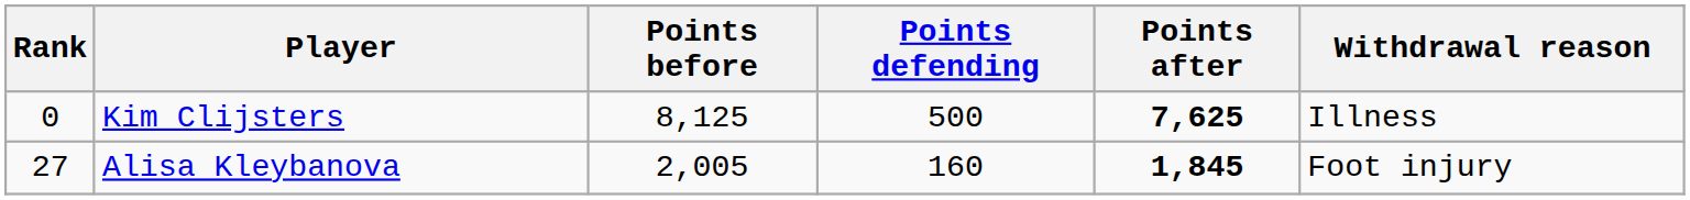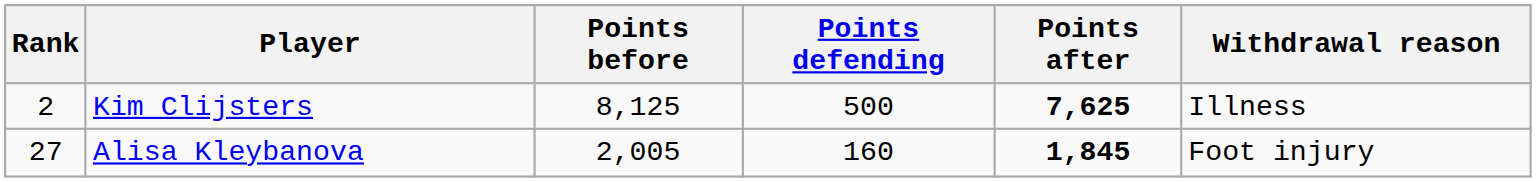 <table class="wikitable sortable" style="text-align:center;">
 <tr>
 <th style="width:30px;">Rank</th>
 <th style="width:200px;">Player</th>
 <th style="width:90px;">Points <br>before</th>
 <th style="width:110px;"><a href='#'>Points <br>defending</a></th>
 <th style="width:80px;">Points <br>after</th>
 <th style="width:155px;">Withdrawal reason</th>
 </tr>
 <tr>
-<td>0</td>
+<td>2</td>
 <td style="text-align:left;"> <a href='#'>Kim Clijsters</a></td>
 <td>8,125</td>
 <td>500</td>
 <td><strong>7,625</strong></td>
 <td style="text-align:left;">Illness</td>
 </tr>
 <tr>
 <td>27</td>
 <td style="text-align:left;"> <a href='#'>Alisa Kleybanova</a></td>
 <td>2,005</td>
 <td>160</td>
 <td><strong>1,845</strong></td>
 <td style="text-align:left;">Foot injury</td>
 </tr>
 </table>
